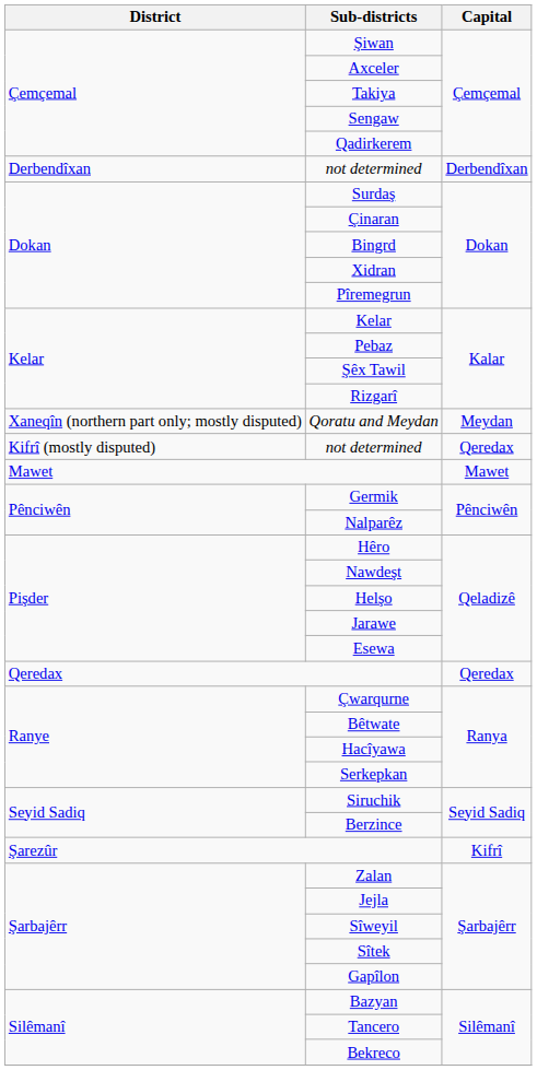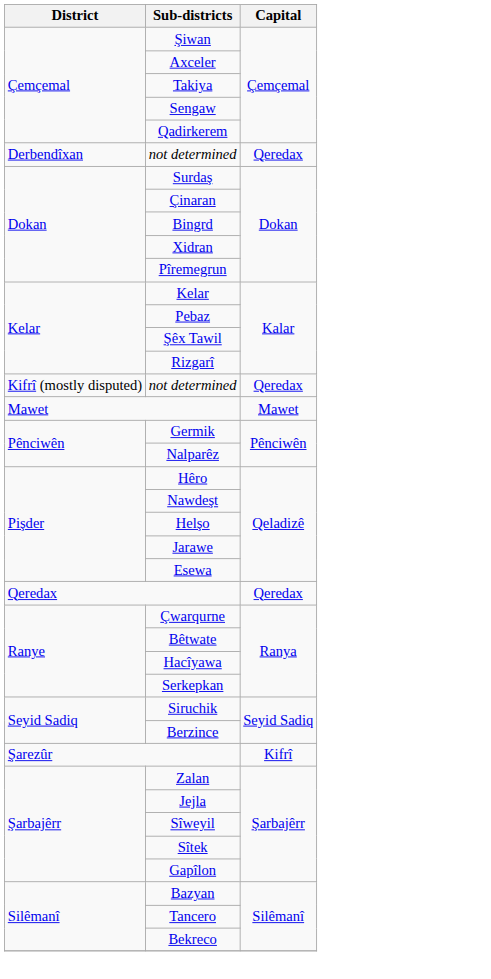 <table class="wikitable" style="text-align:center">
 <tr>
 <th>District</th>
 <th>Sub-districts</th>
 <th>Capital</th>
 </tr>
 <tr>
 <td rowspan="5" style="text-align: left;"><a href='#'>Çemçemal</a></td>
 <td><a href='#'>Şiwan</a></td>
 <td rowspan="5"><a href='#'>Çemçemal</a></td>
 </tr>
 <tr>
 <td><a href='#'>Axceler</a></td>
 </tr>
 <tr>
 <td><a href='#'>Takiya</a></td>
 </tr>
 <tr>
 <td><a href='#'>Sengaw</a></td>
 </tr>
 <tr>
 <td><a href='#'>Qadirkerem</a></td>
 </tr>
 <tr>
 <td rowspan="1" style="text-align: left;"><a href='#'>Derbendîxan</a></td>
 <td><em>not determined</em></td>
-<td><a href='#'>Derbendîxan</a></td>
+<td><a href='#'>Qeredax</a></td>
 </tr>
 <tr>
 <td rowspan="5" style="text-align: left;"><a href='#'>Dokan</a></td>
 <td><a href='#'>Surdaş</a></td>
 <td rowspan="5"><a href='#'>Dokan</a></td>
 </tr>
 <tr>
 <td><a href='#'>Çinaran</a></td>
 </tr>
 <tr>
 <td><a href='#'>Bingrd</a></td>
 </tr>
 <tr>
 <td><a href='#'>Xidran</a></td>
 </tr>
 <tr>
 <td><a href='#'>Pîremegrun</a></td>
 </tr>
 <tr>
 <td rowspan="4" style="text-align: left;"><a href='#'>Kelar</a></td>
 <td><a href='#'>Kelar</a></td>
 <td rowspan="4"><a href='#'>Kalar</a></td>
 </tr>
 <tr>
 <td><a href='#'>Pebaz</a></td>
 </tr>
 <tr>
 <td><a href='#'>Şêx Tawil</a></td>
 </tr>
 <tr>
 <td><a href='#'>Rizgarî</a></td>
-</tr>
-<tr>
-<td rowspan="1" style="text-align: left;"><a href='#'>Xaneqîn</a> (northern part only; mostly disputed)</td>
-<td><em>Qoratu and Meydan</em></td>
-<td><a href='#'>Meydan</a></td>
 </tr>
 <tr>
 <td rowspan="1" style="text-align: left;"><a href='#'>Kifrî</a> (mostly disputed)</td>
 <td><em>not determined</em></td>
 <td><a href='#'>Qeredax</a></td>
 </tr>
 <tr>
 <td rowspan="1" colspan="2" style="text-align: left;"><a href='#'>Mawet</a></td>
 <td><a href='#'>Mawet</a></td>
 </tr>
 <tr>
 <td rowspan="2" style="text-align: left;"><a href='#'>Pênciwên</a></td>
 <td><a href='#'>Germik</a></td>
 <td rowspan="2"><a href='#'>Pênciwên</a></td>
 </tr>
 <tr>
 <td><a href='#'>Nalparêz</a></td>
 </tr>
 <tr>
 <td rowspan="5" style="text-align: left;"><a href='#'>Pişder</a></td>
 <td><a href='#'>Hêro</a></td>
 <td rowspan="5"><a href='#'>Qeladizê</a></td>
 </tr>
 <tr>
 <td><a href='#'>Nawdeşt</a></td>
 </tr>
 <tr>
 <td><a href='#'>Helşo</a></td>
 </tr>
 <tr>
 <td><a href='#'>Jarawe</a></td>
 </tr>
 <tr>
 <td><a href='#'>Esewa</a></td>
 </tr>
 <tr>
 <td rowspan="1" colspan="2" style="text-align: left;"><a href='#'>Qeredax</a></td>
 <td><a href='#'>Qeredax</a></td>
 </tr>
 <tr>
 <td rowspan="4" style="text-align: left;"><a href='#'>Ranye</a></td>
 <td><a href='#'>Çwarqurne</a></td>
 <td rowspan="4"><a href='#'>Ranya</a></td>
 </tr>
 <tr>
 <td><a href='#'>Bêtwate</a></td>
 </tr>
 <tr>
 <td><a href='#'>Hacîyawa</a></td>
 </tr>
 <tr>
 <td><a href='#'>Serkepkan</a></td>
 </tr>
 <tr>
 <td rowspan="2" style="text-align: left;"><a href='#'>Seyid Sadiq</a></td>
 <td><a href='#'>Siruchik</a></td>
 <td rowspan="2"><a href='#'>Seyid Sadiq</a></td>
 </tr>
 <tr>
 <td><a href='#'>Berzince</a></td>
 </tr>
 <tr>
 <td rowspan="1" colspan="2" style="text-align: left;"><a href='#'>Şarezûr</a></td>
 <td><a href='#'>Kifrî</a></td>
 </tr>
 <tr>
 <td rowspan="5" style="text-align: left;"><a href='#'>Şarbajêrr</a></td>
 <td><a href='#'>Zalan</a></td>
 <td rowspan="5"><a href='#'>Şarbajêrr</a></td>
 </tr>
 <tr>
 <td><a href='#'>Jejla</a></td>
 </tr>
 <tr>
 <td><a href='#'>Sîweyil</a></td>
 </tr>
 <tr>
 <td><a href='#'>Sîtek</a></td>
 </tr>
 <tr>
 <td><a href='#'>Gapîlon</a></td>
 </tr>
 <tr>
 <td rowspan="3" style="text-align: left;"><a href='#'>Silêmanî</a></td>
 <td><a href='#'>Bazyan</a></td>
 <td rowspan="3"><a href='#'>Silêmanî</a></td>
 </tr>
 <tr>
 <td><a href='#'>Tancero</a></td>
 </tr>
 <tr>
 <td><a href='#'>Bekreco</a></td>
 </tr>
 <tr>
 </tr>
 </table>
